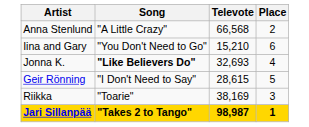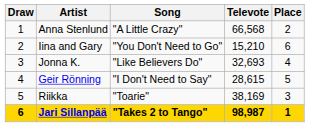 <table class="sortable wikitable" style="margin: 1em auto 1em auto; text-align:center;">
 <tr>
+<th>Draw</th>
 <th>Artist</th>
 <th>Song</th>
 <th>Televote</th>
 <th>Place</th>
 </tr>
 <tr>
+<td>1</td>
 <td align="left">Anna Stenlund</td>
 <td align="left">"A Little Crazy"</td>
 <td>66,568</td>
 <td>2</td>
 </tr>
 <tr>
+<td>2</td>
 <td align="left">Iina and Gary</td>
 <td align="left">"You Don't Need to Go"</td>
 <td>15,210</td>
 <td>6</td>
 </tr>
 <tr>
+<td>3</td>
 <td align="left">Jonna K.</td>
-<td align="left"><strong>"Like Believers Do"</strong></td>
+<td align="left">"Like Believers Do"</td>
 <td>32,693</td>
 <td>4</td>
 </tr>
 <tr>
+<td>4</td>
 <td align="left"><a href='#'>Geir Rönning</a></td>
 <td align="left">"I Don't Need to Say"</td>
 <td>28,615</td>
 <td>5</td>
 </tr>
 <tr>
+<td>5</td>
 <td align="left">Riikka</td>
 <td align="left">"Toarie"</td>
 <td>38,169</td>
 <td>3</td>
 </tr>
 <tr style="font-weight:bold; background: gold;">
+<td>6</td>
 <td align="left"><a href='#'>Jari Sillanpää</a></td>
 <td align="left">"Takes 2 to Tango"</td>
 <td>98,987</td>
 <td>1</td>
 </tr>
 </table>
